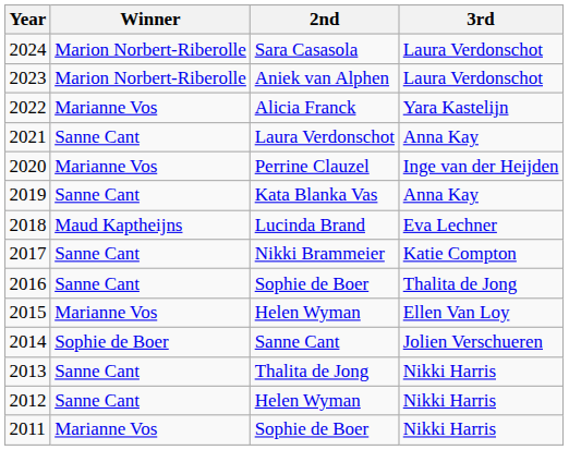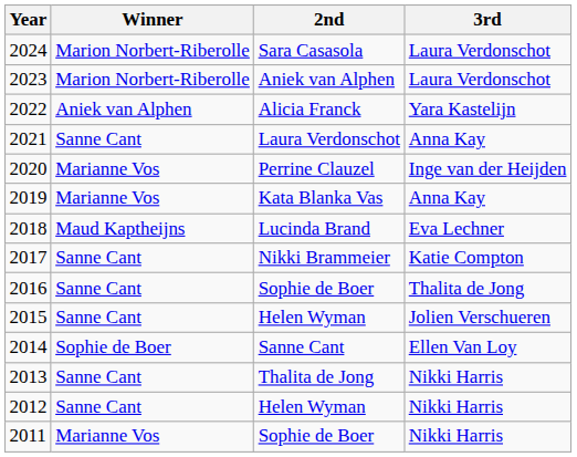 <table class="wikitable">
 <tr>
 <th>Year</th>
 <th>Winner</th>
 <th>2nd</th>
 <th>3rd</th>
 </tr>
 <tr>
 <td>2024</td>
 <td> <a href='#'>Marion Norbert-Riberolle</a></td>
 <td> <a href='#'>Sara Casasola</a></td>
 <td> <a href='#'>Laura Verdonschot</a></td>
 </tr>
 <tr>
 <td>2023</td>
 <td> <a href='#'>Marion Norbert-Riberolle</a></td>
 <td> <a href='#'>Aniek van Alphen</a></td>
 <td> <a href='#'>Laura Verdonschot</a></td>
 </tr>
 <tr>
 <td>2022</td>
-<td> <a href='#'>Marianne Vos</a></td>
+<td> <a href='#'>Aniek van Alphen</a></td>
 <td> <a href='#'>Alicia Franck</a></td>
 <td> <a href='#'>Yara Kastelijn</a></td>
 </tr>
 <tr>
 <td>2021</td>
 <td> <a href='#'>Sanne Cant</a></td>
 <td> <a href='#'>Laura Verdonschot</a></td>
 <td> <a href='#'>Anna Kay</a></td>
 </tr>
 <tr>
 <td>2020</td>
 <td> <a href='#'>Marianne Vos</a></td>
 <td> <a href='#'>Perrine Clauzel</a></td>
 <td> <a href='#'>Inge van der Heijden</a></td>
 </tr>
 <tr>
 <td>2019</td>
-<td> <a href='#'>Sanne Cant</a></td>
+<td> <a href='#'>Marianne Vos</a></td>
 <td> <a href='#'>Kata Blanka Vas</a></td>
 <td> <a href='#'>Anna Kay</a></td>
 </tr>
 <tr>
 <td>2018</td>
 <td> <a href='#'>Maud Kaptheijns</a></td>
 <td> <a href='#'>Lucinda Brand</a></td>
 <td> <a href='#'>Eva Lechner</a></td>
 </tr>
 <tr>
 <td>2017</td>
 <td> <a href='#'>Sanne Cant</a></td>
 <td> <a href='#'>Nikki Brammeier</a></td>
 <td> <a href='#'>Katie Compton</a></td>
 </tr>
 <tr>
 <td>2016</td>
 <td> <a href='#'>Sanne Cant</a></td>
 <td> <a href='#'>Sophie de Boer</a></td>
 <td> <a href='#'>Thalita de Jong</a></td>
 </tr>
 <tr>
 <td>2015</td>
-<td> <a href='#'>Marianne Vos</a></td>
+<td> <a href='#'>Sanne Cant</a></td>
 <td> <a href='#'>Helen Wyman</a></td>
-<td> <a href='#'>Ellen Van Loy</a></td>
+<td> <a href='#'>Jolien Verschueren</a></td>
 </tr>
 <tr>
 <td>2014</td>
 <td> <a href='#'>Sophie de Boer</a></td>
 <td> <a href='#'>Sanne Cant</a></td>
-<td> <a href='#'>Jolien Verschueren</a></td>
+<td> <a href='#'>Ellen Van Loy</a></td>
 </tr>
 <tr>
 <td>2013</td>
 <td> <a href='#'>Sanne Cant</a></td>
 <td> <a href='#'>Thalita de Jong</a></td>
 <td> <a href='#'>Nikki Harris</a></td>
 </tr>
 <tr>
 <td>2012</td>
 <td> <a href='#'>Sanne Cant</a></td>
 <td> <a href='#'>Helen Wyman</a></td>
 <td> <a href='#'>Nikki Harris</a></td>
 </tr>
 <tr>
 <td>2011</td>
 <td> <a href='#'>Marianne Vos</a></td>
 <td> <a href='#'>Sophie de Boer</a></td>
 <td> <a href='#'>Nikki Harris</a></td>
 </tr>
 </table>
